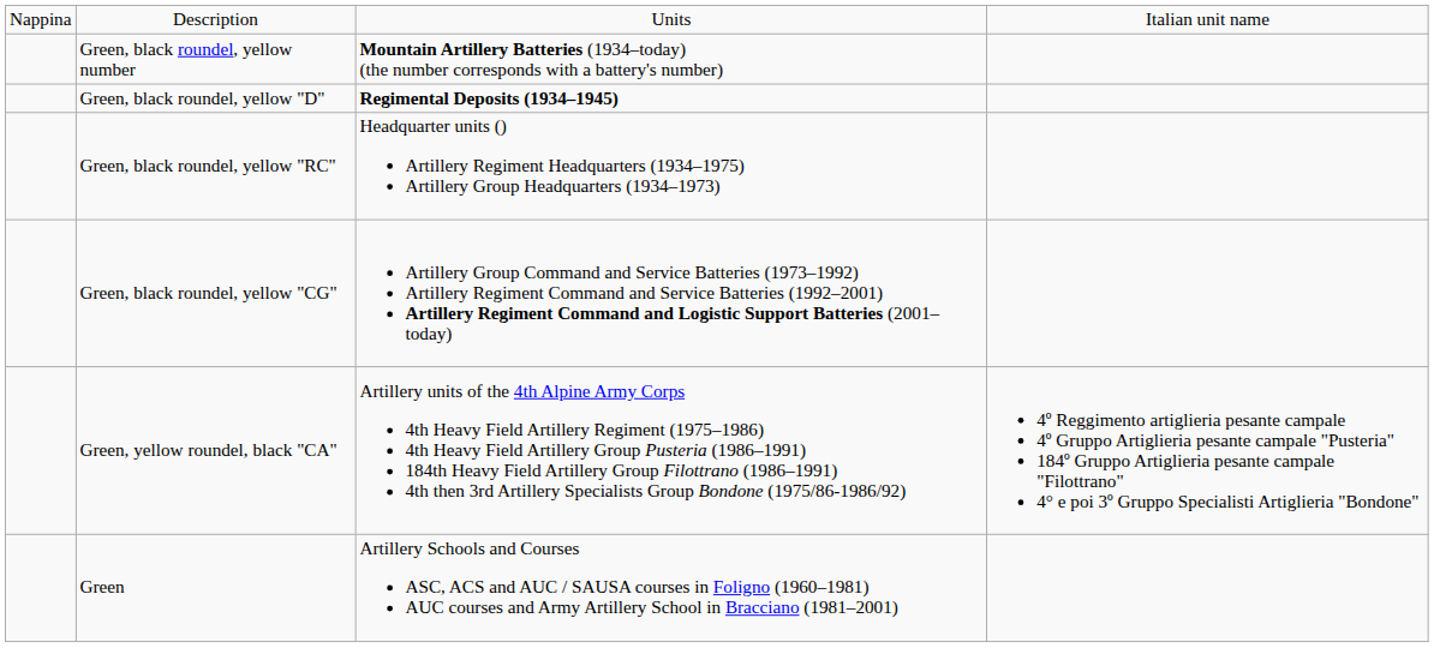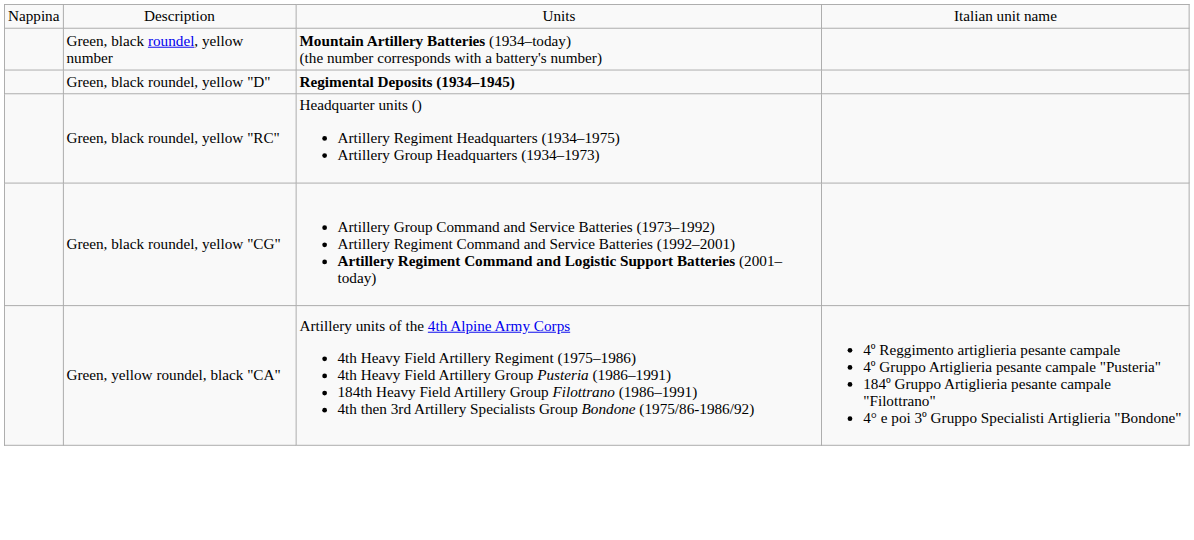 <table class="wikitable">
 <tr style="text-align:center;">
 <td>Nappina</td>
 <td>Description</td>
 <td>Units</td>
 <td>Italian unit name</td>
 </tr>
 <tr>
 <td></td>
 <td>Green, black <a href='#'>roundel</a>, yellow number</td>
 <td><strong>Mountain Artillery Batteries</strong> (1934–today)<br>(the number corresponds with a battery's number)</td>
 <td></td>
 </tr>
 <tr>
 <td></td>
 <td>Green, black roundel, yellow "D"</td>
 <td><strong>Regimental Deposits (1934–1945)</strong></td>
 <td></td>
 </tr>
 <tr>
 <td></td>
 <td>Green, black roundel, yellow "RC"</td>
 <td>Headquarter units ()<br><ul><li>Artillery Regiment Headquarters (1934–1975)</li><li>Artillery Group Headquarters (1934–1973)</li></ul></td>
 <td></td>
 </tr>
 <tr>
 <td></td>
 <td>Green, black roundel, yellow "CG"</td>
 <td><br><ul><li>Artillery Group Command and Service Batteries (1973–1992)</li><li>Artillery Regiment Command and Service Batteries (1992–2001)</li><li><strong>Artillery Regiment Command and Logistic Support Batteries</strong> (2001–today)</li></ul></td>
 <td></td>
 </tr>
 <tr>
 <td></td>
 <td>Green, yellow roundel, black "CA"</td>
 <td>Artillery units of the <a href='#'>4th Alpine Army Corps</a><br><ul><li>4th Heavy Field Artillery Regiment (1975–1986)</li><li>4th Heavy Field Artillery Group <em>Pusteria</em> (1986–1991)</li><li>184th Heavy Field Artillery Group <em>Filottrano</em> (1986–1991)</li><li>4th then 3rd Artillery Specialists Group <em>Bondone</em> (1975/86-1986/92)</li></ul></td>
 <td><br><ul><li>4º Reggimento artiglieria pesante campale</li><li>4º Gruppo Artiglieria pesante campale "Pusteria"</li><li>184º Gruppo Artiglieria pesante campale "Filottrano"</li><li>4° e poi 3º Gruppo Specialisti Artiglieria "Bondone"</li></ul></td>
 </tr>
-<tr>
-<td></td>
-<td>Green</td>
-<td>Artillery Schools and Courses<br><ul><li>ASC, ACS and AUC / SAUSA courses in <a href='#'>Foligno</a> (1960–1981)</li><li>AUC courses and Army Artillery School in <a href='#'>Bracciano</a> (1981–2001)</li></ul></td>
-<td></td>
-</tr>
 </table>
